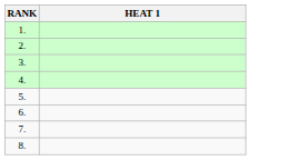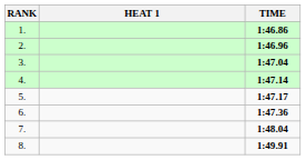 <table class="wikitable" style="border-collapse: collapse; font-size: 90%;">
 <tr>
 <th>RANK</th>
 <th style="width: 20em">HEAT 1</th>
+<th style="width: 5em">TIME</th>
 </tr>
 <tr style="background:#ccffcc;">
 <td align="center">1.</td>
 <td></td>
+<td align="center"><strong>1:46.86</strong></td>
 </tr>
 <tr style="background:#ccffcc;">
 <td align="center">2.</td>
 <td></td>
+<td align="center"><strong>1:46.96</strong></td>
 </tr>
 <tr style="background:#ccffcc;">
 <td align="center">3.</td>
 <td></td>
+<td align="center"><strong>1:47.04</strong></td>
 </tr>
 <tr style="background:#ccffcc;">
 <td align="center">4.</td>
 <td></td>
+<td align="center"><strong>1:47.14</strong></td>
 </tr>
 <tr>
 <td align="center">5.</td>
 <td></td>
+<td align="center"><strong>1:47.17</strong></td>
 </tr>
 <tr>
 <td align="center">6.</td>
 <td></td>
+<td align="center"><strong>1:47.36</strong></td>
 </tr>
 <tr>
 <td align="center">7.</td>
 <td></td>
+<td align="center"><strong>1:48.04</strong></td>
 </tr>
 <tr>
 <td align="center">8.</td>
 <td></td>
+<td align="center"><strong>1:49.91</strong></td>
 </tr>
 </table>
